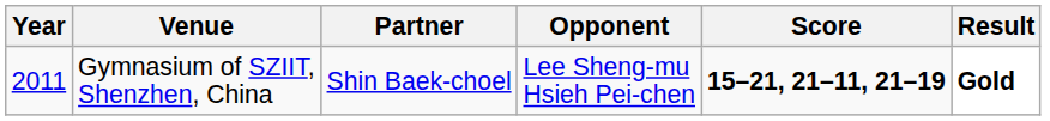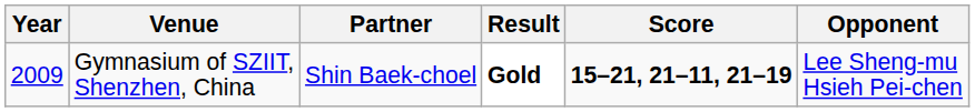 <table class="sortable wikitable" style="font-size: 90%;">
 <tr>
 <th>Year</th>
 <th>Venue</th>
 <th>Partner</th>
+<th>Result</th>
+<th>Score</th>
 <th>Opponent</th>
-<th>Score</th>
-<th>Result</th>
 </tr>
 <tr>
-<td align="center"><a href='#'>2011</a></td>
+<td align="center"><a href='#'>2009</a></td>
 <td align="left">Gymnasium of <a href='#'>SZIIT</a>,<br><a href='#'>Shenzhen</a>, China</td>
 <td align="left"> <a href='#'>Shin Baek-choel</a></td>
+<td style="text-align:left; background:white"> <strong>Gold</strong></td>
+<td align="left"><strong>15–21, 21–11, 21–19</strong></td>
 <td align="left"> <a href='#'>Lee Sheng-mu</a><br> <a href='#'>Hsieh Pei-chen</a></td>
-<td align="left"><strong>15–21, 21–11, 21–19</strong></td>
-<td style="text-align:left; background:white"> <strong>Gold</strong></td>
 </tr>
 </table>
